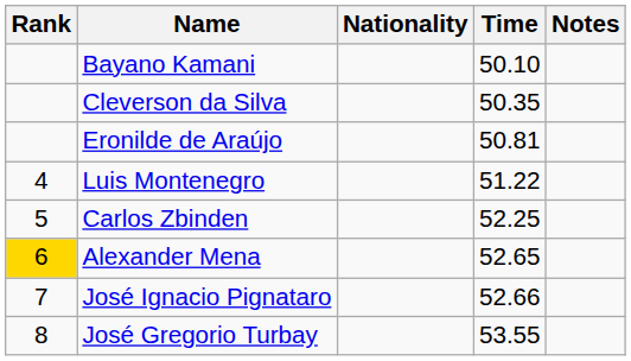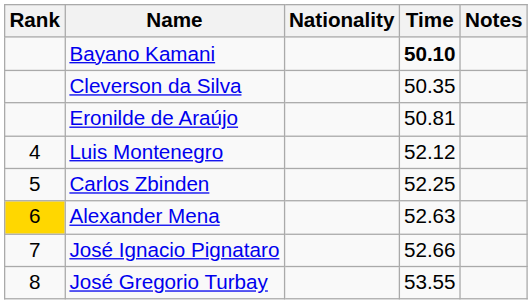 <table class="wikitable sortable" style="text-align:center">
 <tr>
 <th>Rank</th>
 <th>Name</th>
 <th>Nationality</th>
 <th>Time</th>
 <th>Notes</th>
 </tr>
 <tr>
 <td></td>
 <td align=left><a href='#'>Bayano Kamani</a></td>
 <td align=left></td>
-<td>50.10</td>
+<td><strong>50.10</strong></td>
 <td></td>
 </tr>
 <tr>
 <td></td>
 <td align=left><a href='#'>Cleverson da Silva</a></td>
 <td align=left></td>
 <td>50.35</td>
 <td></td>
 </tr>
 <tr>
 <td></td>
 <td align=left><a href='#'>Eronilde de Araújo</a></td>
 <td align=left></td>
 <td>50.81</td>
 <td></td>
 </tr>
 <tr>
 <td>4</td>
 <td align=left><a href='#'>Luis Montenegro</a></td>
 <td align=left></td>
-<td>51.22</td>
+<td>52.12</td>
 <td></td>
 </tr>
 <tr>
 <td>5</td>
 <td align=left><a href='#'>Carlos Zbinden</a></td>
 <td align=left></td>
 <td>52.25</td>
 <td></td>
 </tr>
 <tr>
 <td style="background: gold;">6</td>
 <td align=left><a href='#'>Alexander Mena</a></td>
 <td align=left></td>
-<td>52.65</td>
+<td>52.63</td>
 <td></td>
 </tr>
 <tr>
 <td>7</td>
 <td align=left><a href='#'>José Ignacio Pignataro</a></td>
 <td align=left></td>
 <td>52.66</td>
 <td></td>
 </tr>
 <tr>
 <td>8</td>
 <td align=left><a href='#'>José Gregorio Turbay</a></td>
 <td align=left></td>
 <td>53.55</td>
 <td></td>
 </tr>
 </table>
